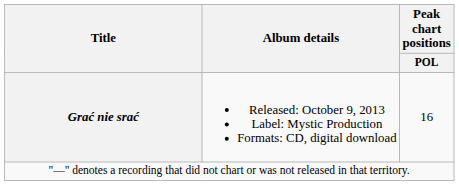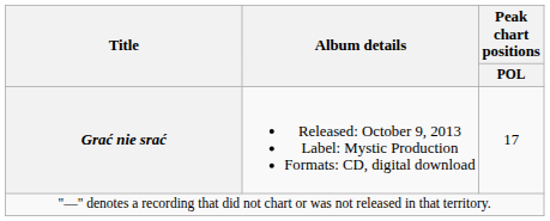 <table class="wikitable plainrowheaders" style="text-align:center;">
 <tr>
 <th scope="col" rowspan="2" style="width:15em;">Title</th>
 <th scope="col" rowspan="2">Album details</th>
 <th scope="col" colspan="1">Peak chart positions</th>
 </tr>
 <tr>
 <th scope="col" style="width:3em;font-size:90%;">POL<br></th>
 </tr>
 <tr>
 <th scope="row"><em>Grać nie srać</em></th>
 <td><br><ul><li>Released: October 9, 2013</li><li>Label: Mystic Production</li><li>Formats: CD, digital download</li></ul></td>
-<td>16</td>
+<td>17</td>
 </tr>
 <tr>
 <td colspan="20" style="font-size:90%">"—" denotes a recording that did not chart or was not released in that territory.</td>
 </tr>
 </table>
